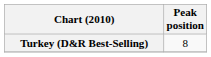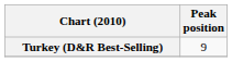 <table class="wikitable plainrowheaders sortable" style="text-align:center;" border="1">
 <tr>
 <th scope="col" style="width:14em;">Chart (2010)</th>
 <th scope="col">Peak<br>position</th>
 </tr>
 <tr>
 <th scope="row">Turkey (D&R Best-Selling)</th>
-<td>8</td>
+<td>9</td>
 </tr>
 <tr>
 </tr>
 </table>
